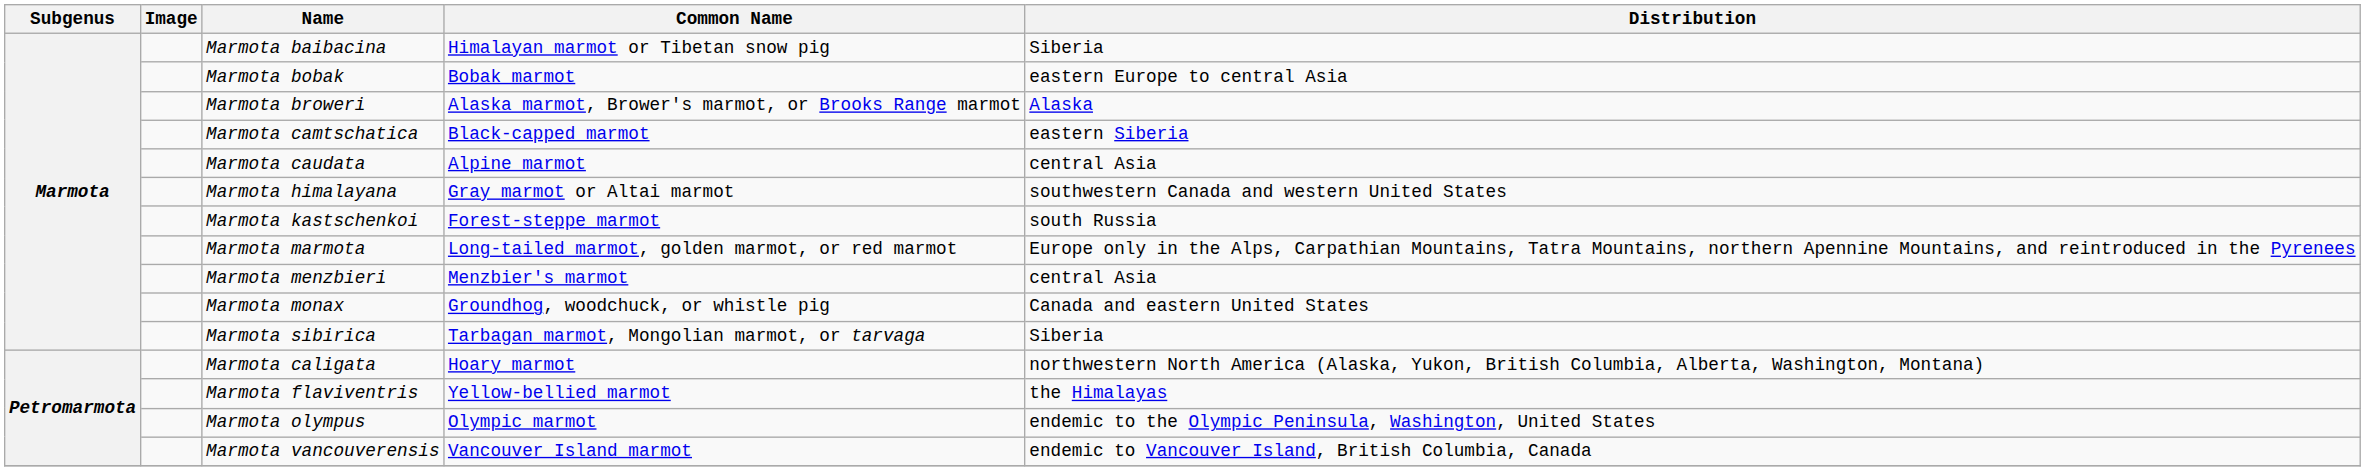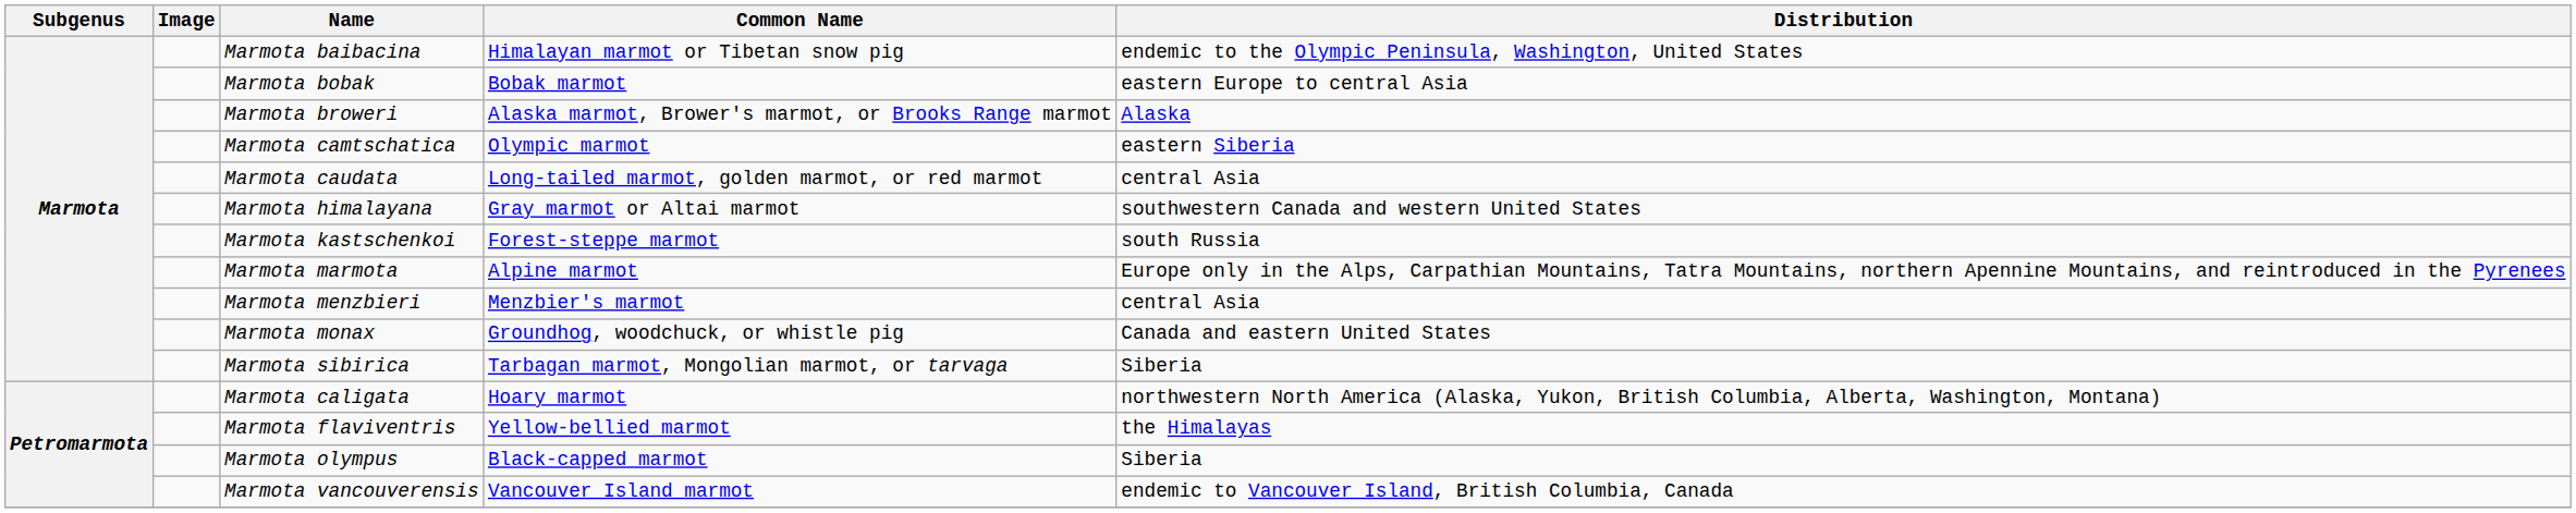 <table class="wikitable">
 <tr>
 <th>Subgenus</th>
 <th>Image</th>
 <th>Name</th>
 <th>Common Name</th>
 <th>Distribution</th>
 </tr>
 <tr>
 <th rowspan="11" style="text-align:center;"><em>Marmota</em></th>
 <td></td>
 <td><em>Marmota baibacina</em></td>
 <td><a href='#'>Himalayan marmot</a> or Tibetan snow pig</td>
-<td>Siberia</td>
+<td>endemic to the <a href='#'>Olympic Peninsula</a>, <a href='#'>Washington</a>, United States</td>
 </tr>
 <tr>
 <td></td>
 <td><em>Marmota bobak</em></td>
 <td><a href='#'>Bobak marmot</a></td>
 <td>eastern Europe to central Asia</td>
 </tr>
 <tr>
 <td></td>
 <td><em>Marmota broweri</em></td>
 <td><a href='#'>Alaska marmot</a>, Brower's marmot, or <a href='#'>Brooks Range</a> marmot</td>
 <td><a href='#'>Alaska</a></td>
 </tr>
 <tr>
 <td></td>
 <td><em>Marmota camtschatica</em></td>
-<td><a href='#'>Black-capped marmot</a></td>
+<td><a href='#'>Olympic marmot</a></td>
 <td>eastern <a href='#'>Siberia</a></td>
 </tr>
 <tr>
 <td></td>
 <td><em>Marmota caudata</em></td>
-<td><a href='#'>Alpine marmot</a></td>
+<td><a href='#'>Long-tailed marmot</a>, golden marmot, or red marmot</td>
 <td>central Asia</td>
 </tr>
 <tr>
 <td></td>
 <td><em>Marmota himalayana</em></td>
 <td><a href='#'>Gray marmot</a> or Altai marmot</td>
 <td>southwestern Canada and western United States</td>
 </tr>
 <tr>
 <td></td>
 <td><em>Marmota kastschenkoi</em></td>
 <td><a href='#'>Forest-steppe marmot</a></td>
 <td>south Russia</td>
 </tr>
 <tr>
 <td></td>
 <td><em>Marmota marmota</em></td>
-<td><a href='#'>Long-tailed marmot</a>, golden marmot, or red marmot</td>
+<td><a href='#'>Alpine marmot</a></td>
 <td>Europe only in the Alps, Carpathian Mountains, Tatra Mountains, northern Apennine Mountains, and reintroduced in the <a href='#'>Pyrenees</a></td>
 </tr>
 <tr>
 <td></td>
 <td><em>Marmota menzbieri</em></td>
 <td><a href='#'>Menzbier's marmot</a></td>
 <td>central Asia</td>
 </tr>
 <tr>
 <td></td>
 <td><em>Marmota monax</em></td>
 <td><a href='#'>Groundhog</a>, woodchuck, or whistle pig</td>
 <td>Canada and eastern United States</td>
 </tr>
 <tr>
 <td></td>
 <td><em>Marmota sibirica</em></td>
 <td><a href='#'>Tarbagan marmot</a>, Mongolian marmot, or <em>tarvaga</em></td>
 <td>Siberia</td>
 </tr>
 <tr>
 <th rowspan="4" style="text-align:center;"><em>Petromarmota</em></th>
 <td></td>
 <td><em>Marmota caligata</em></td>
 <td><a href='#'>Hoary marmot</a></td>
 <td>northwestern North America (Alaska, Yukon, British Columbia, Alberta, Washington, Montana)</td>
 </tr>
 <tr>
 <td></td>
 <td><em>Marmota flaviventris</em></td>
 <td><a href='#'>Yellow-bellied marmot</a></td>
 <td>the <a href='#'>Himalayas</a></td>
 </tr>
 <tr>
 <td></td>
 <td><em>Marmota olympus</em></td>
-<td><a href='#'>Olympic marmot</a></td>
-<td>endemic to the <a href='#'>Olympic Peninsula</a>, <a href='#'>Washington</a>, United States</td>
+<td><a href='#'>Black-capped marmot</a></td>
+<td>Siberia</td>
 </tr>
 <tr>
 <td></td>
 <td><em>Marmota vancouverensis</em></td>
 <td><a href='#'>Vancouver Island marmot</a></td>
 <td>endemic to <a href='#'>Vancouver Island</a>, British Columbia, Canada</td>
 </tr>
 <tr>
 </tr>
 </table>
